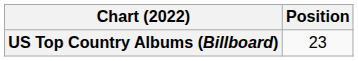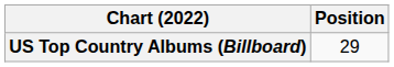 <table class="wikitable plainrowheaders" style="text-align:center">
 <tr>
 <th scope="col">Chart (2022)</th>
 <th scope="col">Position</th>
 </tr>
 <tr>
 <th scope="row">US Top Country Albums (<em>Billboard</em>)</th>
-<td>23</td>
+<td>29</td>
 </tr>
 </table>
